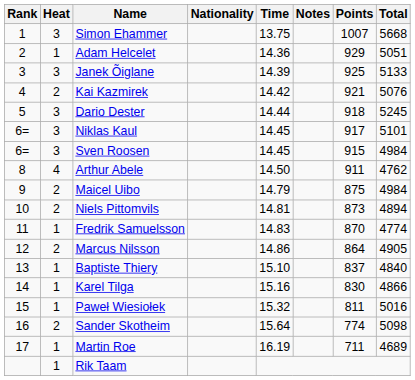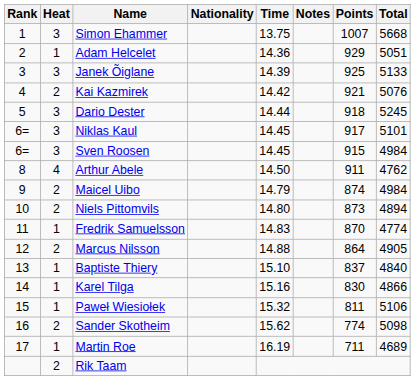 <table class="wikitable sortable" style="text-align:center">
 <tr>
 <th>Rank</th>
 <th>Heat</th>
 <th>Name</th>
 <th>Nationality</th>
 <th>Time</th>
 <th>Notes</th>
 <th>Points</th>
 <th>Total</th>
 </tr>
 <tr>
 <td>1</td>
 <td>3</td>
 <td align=left><a href='#'>Simon Ehammer</a></td>
 <td align=left></td>
 <td>13.75</td>
 <td></td>
 <td>1007</td>
 <td>5668</td>
 </tr>
 <tr>
 <td>2</td>
 <td>1</td>
 <td align=left><a href='#'>Adam Helcelet</a></td>
 <td align=left></td>
 <td>14.36</td>
 <td></td>
 <td>929</td>
 <td>5051</td>
 </tr>
 <tr>
 <td>3</td>
 <td>3</td>
 <td align=left><a href='#'>Janek Õiglane</a></td>
 <td align=left></td>
 <td>14.39</td>
 <td></td>
 <td>925</td>
 <td>5133</td>
 </tr>
 <tr>
 <td>4</td>
 <td>2</td>
 <td align=left><a href='#'>Kai Kazmirek</a></td>
 <td align=left></td>
 <td>14.42</td>
 <td></td>
 <td>921</td>
 <td>5076</td>
 </tr>
 <tr>
 <td>5</td>
 <td>3</td>
 <td align=left><a href='#'>Dario Dester</a></td>
 <td align=left></td>
 <td>14.44</td>
 <td></td>
 <td>918</td>
 <td>5245</td>
 </tr>
 <tr>
 <td>6=</td>
 <td>3</td>
 <td align=left><a href='#'>Niklas Kaul</a></td>
 <td align=left></td>
 <td>14.45</td>
 <td></td>
 <td>917</td>
 <td>5101</td>
 </tr>
 <tr>
 <td>6=</td>
 <td>3</td>
 <td align=left><a href='#'>Sven Roosen</a></td>
 <td align=left></td>
 <td>14.45</td>
 <td></td>
 <td>915</td>
 <td>4984</td>
 </tr>
 <tr>
 <td>8</td>
 <td>4</td>
 <td align=left><a href='#'>Arthur Abele</a></td>
 <td align=left></td>
 <td>14.50</td>
 <td></td>
 <td>911</td>
 <td>4762</td>
 </tr>
 <tr>
 <td>9</td>
 <td>2</td>
 <td align=left><a href='#'>Maicel Uibo</a></td>
 <td align=left></td>
 <td>14.79</td>
 <td></td>
-<td>875</td>
+<td>874</td>
 <td>4984</td>
 </tr>
 <tr>
 <td>10</td>
 <td>2</td>
 <td align=left><a href='#'>Niels Pittomvils</a></td>
 <td align=left></td>
-<td>14.81</td>
+<td>14.80</td>
 <td></td>
 <td>873</td>
 <td>4894</td>
 </tr>
 <tr>
 <td>11</td>
 <td>1</td>
 <td align=left><a href='#'>Fredrik Samuelsson</a></td>
 <td align=left></td>
 <td>14.83</td>
 <td></td>
 <td>870</td>
 <td>4774</td>
 </tr>
 <tr>
 <td>12</td>
 <td>2</td>
 <td align=left><a href='#'>Marcus Nilsson</a></td>
 <td align=left></td>
-<td>14.86</td>
+<td>14.88</td>
 <td></td>
 <td>864</td>
 <td>4905</td>
 </tr>
 <tr>
 <td>13</td>
 <td>1</td>
 <td align=left><a href='#'>Baptiste Thiery</a></td>
 <td align=left></td>
 <td>15.10</td>
 <td></td>
 <td>837</td>
 <td>4840</td>
 </tr>
 <tr>
 <td>14</td>
 <td>1</td>
 <td align=left><a href='#'>Karel Tilga</a></td>
 <td align=left></td>
 <td>15.16</td>
 <td></td>
 <td>830</td>
 <td>4866</td>
 </tr>
 <tr>
 <td>15</td>
 <td>1</td>
 <td align=left><a href='#'>Paweł Wiesiołek</a></td>
 <td align=left></td>
 <td>15.32</td>
 <td></td>
 <td>811</td>
-<td>5016</td>
+<td>5106</td>
 </tr>
 <tr>
 <td>16</td>
 <td>2</td>
 <td align=left><a href='#'>Sander Skotheim</a></td>
 <td align=left></td>
-<td>15.64</td>
+<td>15.62</td>
 <td></td>
 <td>774</td>
 <td>5098</td>
 </tr>
 <tr>
 <td>17</td>
 <td>1</td>
 <td align=left><a href='#'>Martin Roe</a></td>
 <td align=left></td>
 <td>16.19</td>
 <td></td>
 <td>711</td>
 <td>4689</td>
 </tr>
 <tr>
 <td></td>
-<td>1</td>
+<td>2</td>
 <td align=left><a href='#'>Rik Taam</a></td>
 <td align=left></td>
 <td colspan=4></td>
 </tr>
 </table>
